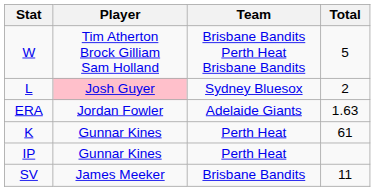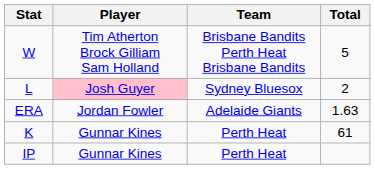 <table class="wikitable" style="text-align:center;">
 <tr>
 <th scope="col" width=50>Stat</th>
 <th scope="col" width=150>Player</th>
 <th scope="col" width=150>Team</th>
 <th scope="col" width=50>Total</th>
 </tr>
 <tr>
 <td><a href='#'>W</a></td>
 <td><a href='#'>Tim Atherton</a><br> <a href='#'>Brock Gilliam</a><br> <a href='#'>Sam Holland</a></td>
 <td><a href='#'>Brisbane Bandits</a><br> <a href='#'>Perth Heat</a><br> <a href='#'>Brisbane Bandits</a></td>
 <td>5</td>
 </tr>
 <tr>
 <td><a href='#'>L</a></td>
 <td style="background: pink;"><a href='#'>Josh Guyer</a></td>
 <td><a href='#'>Sydney Bluesox</a></td>
 <td>2</td>
 </tr>
 <tr>
 <td><a href='#'>ERA</a></td>
 <td><a href='#'>Jordan Fowler</a></td>
 <td><a href='#'>Adelaide Giants</a></td>
 <td>1.63</td>
 </tr>
 <tr>
 <td><a href='#'>K</a></td>
 <td><a href='#'>Gunnar Kines</a></td>
 <td><a href='#'>Perth Heat</a></td>
 <td>61</td>
 </tr>
 <tr>
 <td><a href='#'>IP</a></td>
 <td><a href='#'>Gunnar Kines</a></td>
 <td><a href='#'>Perth Heat</a></td>
 <td></td>
 </tr>
-<tr>
-<td><a href='#'>SV</a></td>
-<td><a href='#'>James Meeker</a></td>
-<td><a href='#'>Brisbane Bandits</a></td>
-<td>11</td>
-</tr>
 </table>
